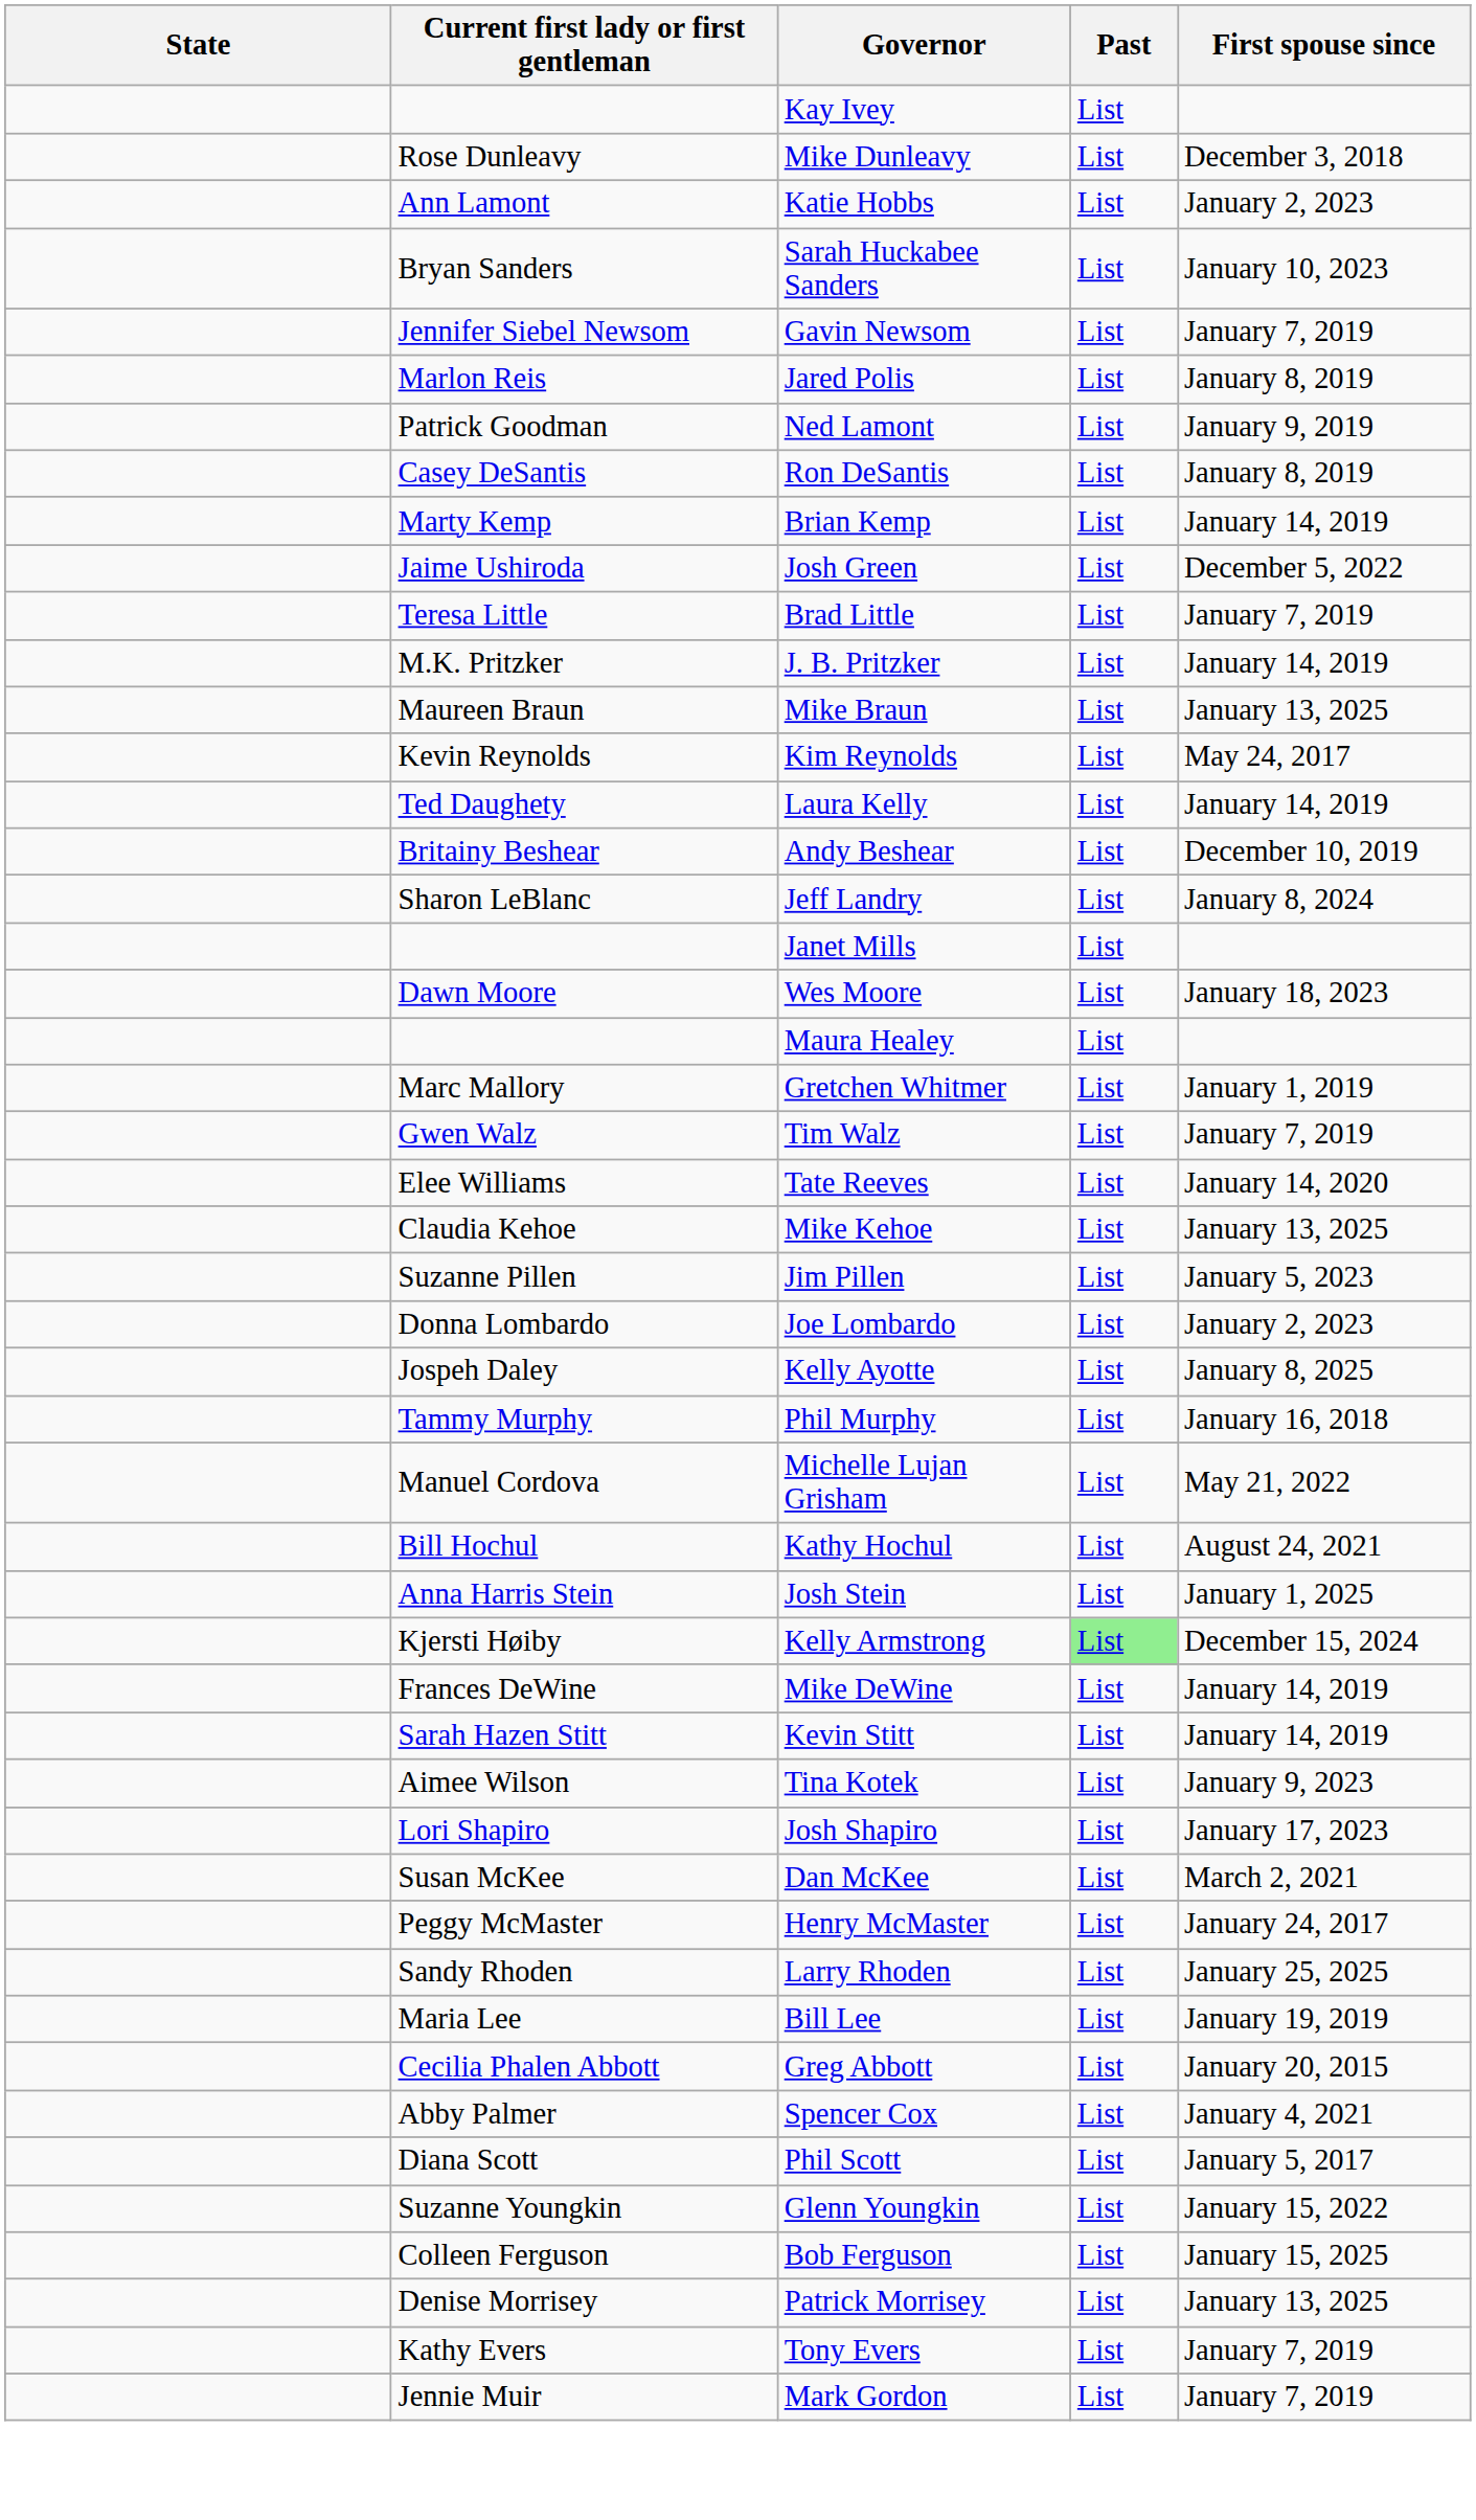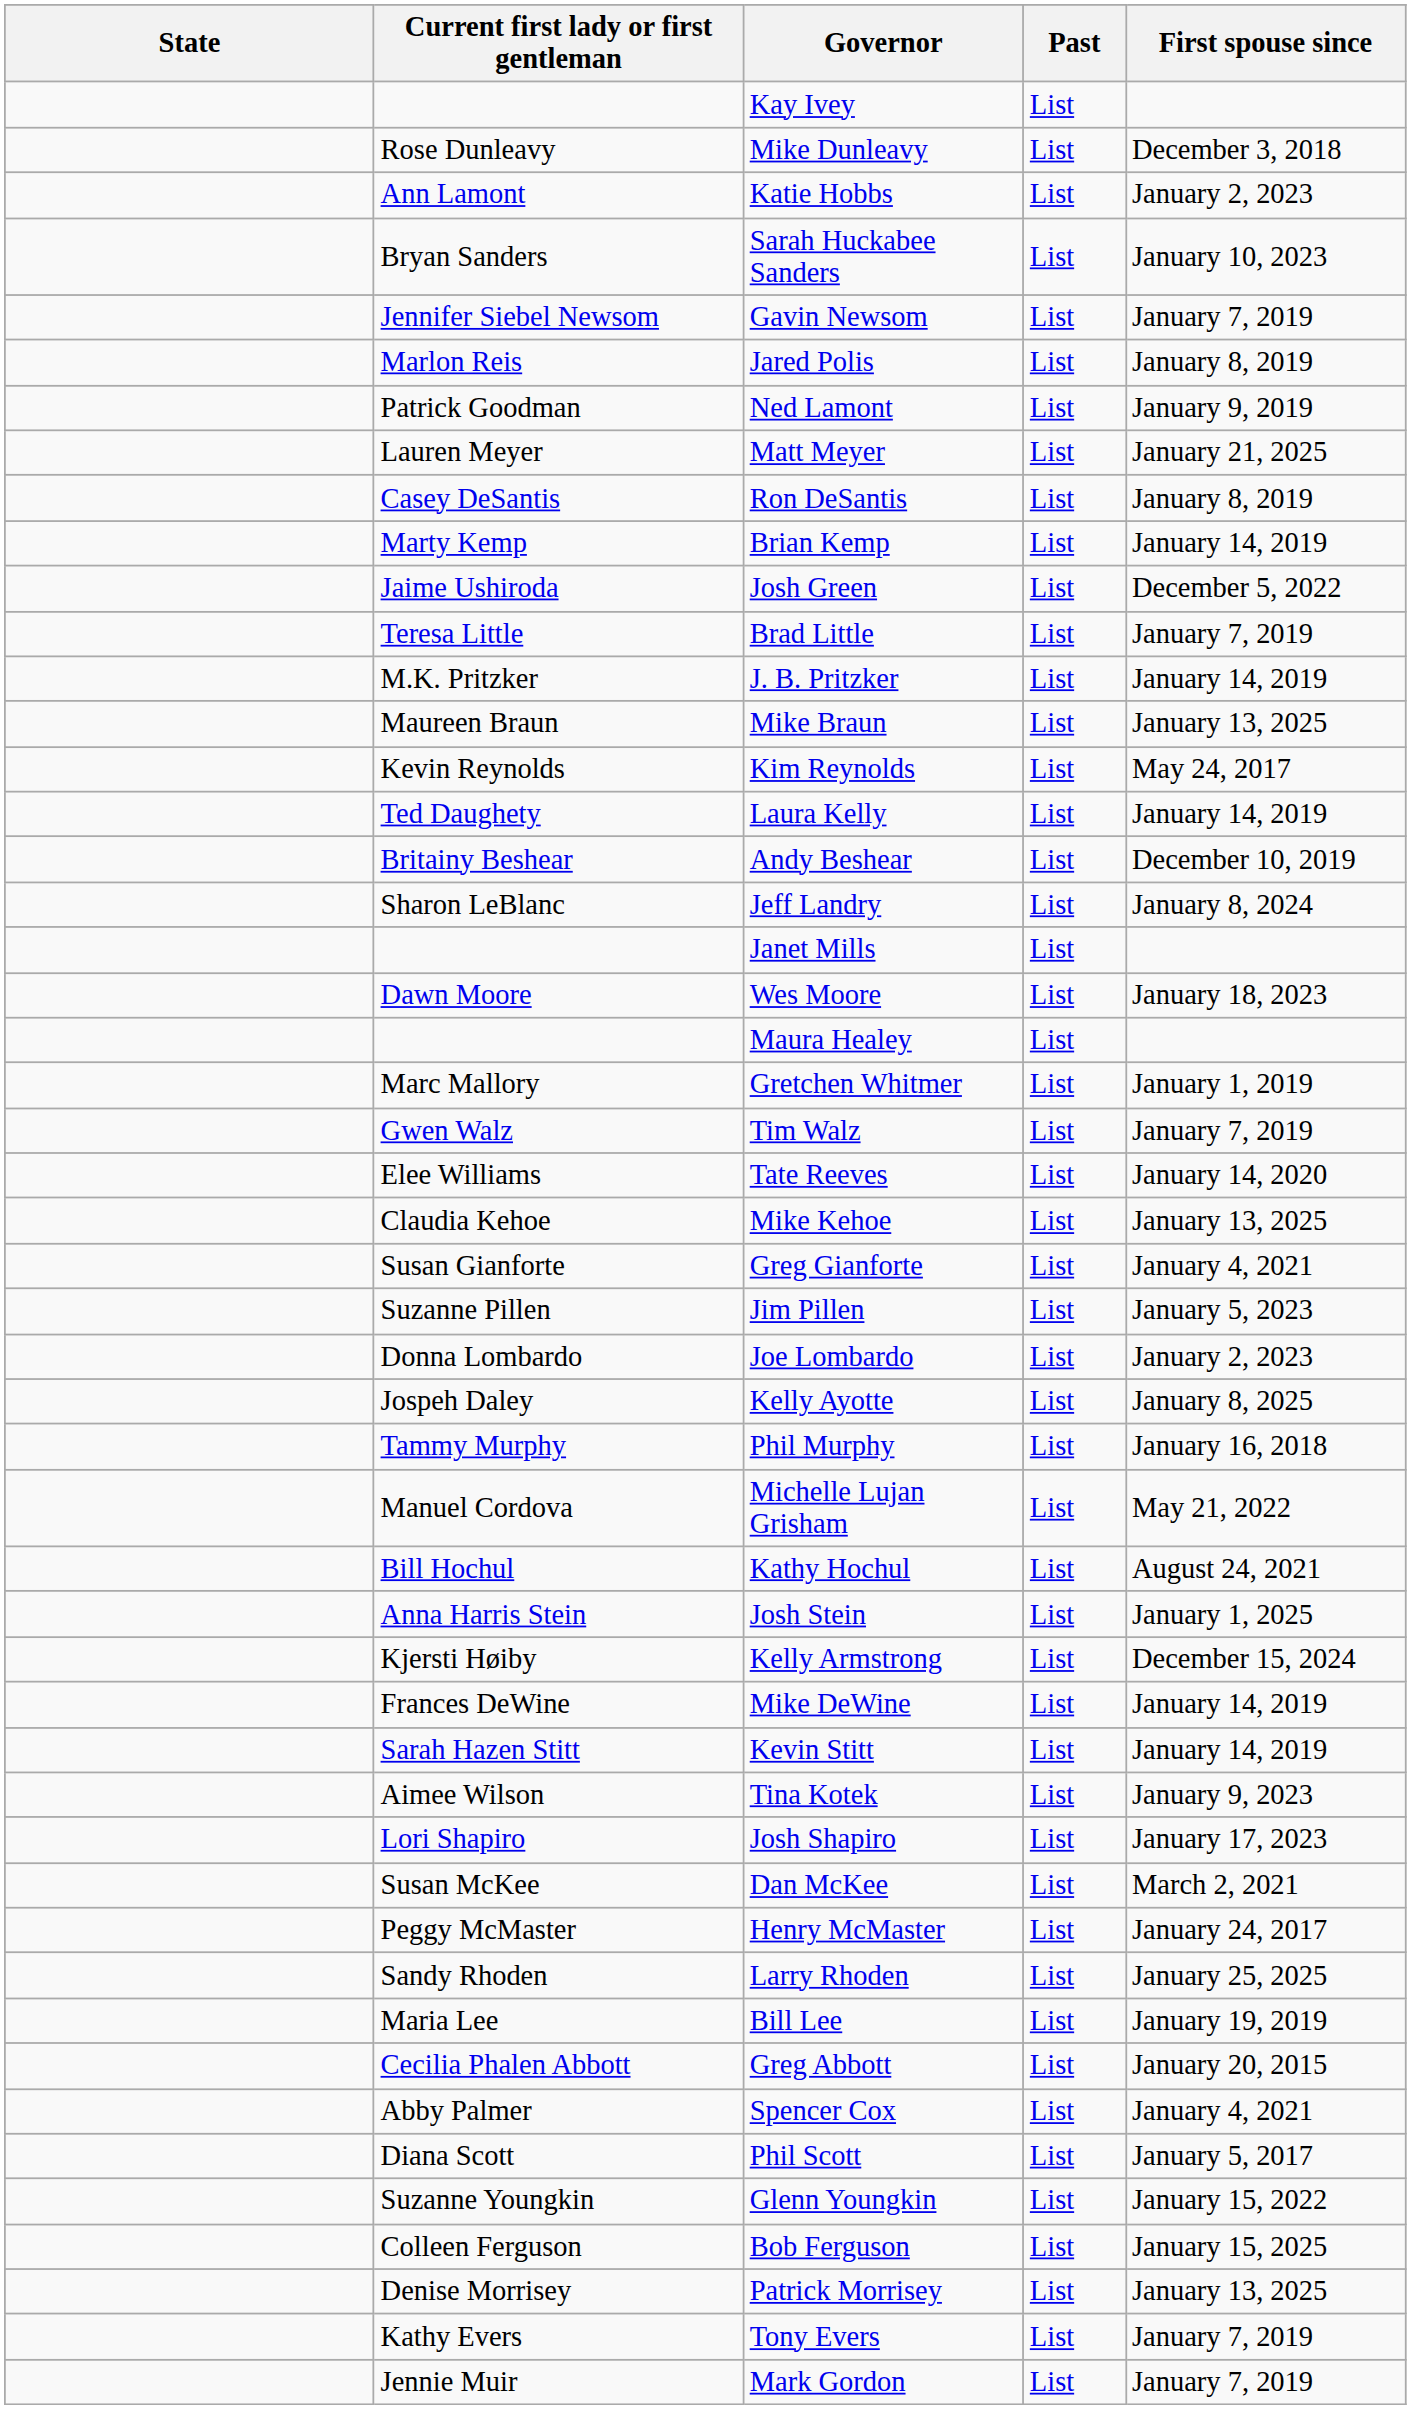 <table class="sortable wikitable">
 <tr>
 <th width="200px">State</th>
 <th width="200px">Current first lady or first gentleman</th>
 <th width="150px">Governor</th>
 <th width="50px">Past</th>
 <th width="150px">First spouse since</th>
 </tr>
 <tr>
 <td></td>
 <td></td>
 <td><a href='#'>Kay Ivey</a></td>
 <td><a href='#'>List</a></td>
 <td></td>
 </tr>
 <tr>
 <td></td>
 <td>Rose Dunleavy</td>
 <td><a href='#'>Mike Dunleavy</a></td>
 <td><a href='#'>List</a></td>
 <td>December 3, 2018</td>
 </tr>
 <tr>
 <td></td>
 <td><a href='#'>Ann Lamont</a></td>
 <td><a href='#'>Katie Hobbs</a></td>
 <td><a href='#'>List</a></td>
 <td>January 2, 2023</td>
 </tr>
 <tr>
 <td></td>
 <td>Bryan Sanders</td>
 <td><a href='#'>Sarah Huckabee Sanders</a></td>
 <td><a href='#'>List</a></td>
 <td>January 10, 2023</td>
 </tr>
 <tr>
 <td></td>
 <td><a href='#'>Jennifer Siebel Newsom</a></td>
 <td><a href='#'>Gavin Newsom</a></td>
 <td><a href='#'>List</a></td>
 <td>January 7, 2019</td>
 </tr>
 <tr>
 <td></td>
 <td><a href='#'>Marlon Reis</a></td>
 <td><a href='#'>Jared Polis</a></td>
 <td><a href='#'>List</a></td>
 <td>January 8, 2019</td>
 </tr>
 <tr>
 <td></td>
 <td>Patrick Goodman</td>
 <td><a href='#'>Ned Lamont</a></td>
 <td><a href='#'>List</a></td>
 <td>January 9, 2019</td>
+</tr>
+<tr>
+<td></td>
+<td>Lauren Meyer</td>
+<td><a href='#'>Matt Meyer</a></td>
+<td><a href='#'>List</a></td>
+<td>January 21, 2025</td>
 </tr>
 <tr>
 <td></td>
 <td><a href='#'>Casey DeSantis</a></td>
 <td><a href='#'>Ron DeSantis</a></td>
 <td><a href='#'>List</a></td>
 <td>January 8, 2019</td>
 </tr>
 <tr>
 <td></td>
 <td><a href='#'>Marty Kemp</a></td>
 <td><a href='#'>Brian Kemp</a></td>
 <td><a href='#'>List</a></td>
 <td>January 14, 2019</td>
 </tr>
 <tr>
 <td></td>
 <td><a href='#'>Jaime Ushiroda</a></td>
 <td><a href='#'>Josh Green</a></td>
 <td><a href='#'>List</a></td>
 <td>December 5, 2022</td>
 </tr>
 <tr>
 <td></td>
 <td><a href='#'>Teresa Little</a></td>
 <td><a href='#'>Brad Little</a></td>
 <td><a href='#'>List</a></td>
 <td>January 7, 2019</td>
 </tr>
 <tr>
 <td></td>
 <td>M.K. Pritzker</td>
 <td><a href='#'>J. B. Pritzker</a></td>
 <td><a href='#'>List</a></td>
 <td>January 14, 2019</td>
 </tr>
 <tr>
 <td></td>
 <td>Maureen Braun</td>
 <td><a href='#'>Mike Braun</a></td>
 <td><a href='#'>List</a></td>
 <td>January 13, 2025</td>
 </tr>
 <tr>
 <td></td>
 <td>Kevin Reynolds</td>
 <td><a href='#'>Kim Reynolds</a></td>
 <td><a href='#'>List</a></td>
 <td>May 24, 2017</td>
 </tr>
 <tr>
 <td></td>
 <td><a href='#'>Ted Daughety</a></td>
 <td><a href='#'>Laura Kelly</a></td>
 <td><a href='#'>List</a></td>
 <td>January 14, 2019</td>
 </tr>
 <tr>
 <td></td>
 <td><a href='#'>Britainy Beshear</a></td>
 <td><a href='#'>Andy Beshear</a></td>
 <td><a href='#'>List</a></td>
 <td>December 10, 2019</td>
 </tr>
 <tr>
 <td></td>
 <td>Sharon LeBlanc</td>
 <td><a href='#'>Jeff Landry</a></td>
 <td><a href='#'>List</a></td>
 <td>January 8, 2024</td>
 </tr>
 <tr>
 <td></td>
 <td></td>
 <td><a href='#'>Janet Mills</a></td>
 <td><a href='#'>List</a></td>
 <td></td>
 </tr>
 <tr>
 <td></td>
 <td><a href='#'>Dawn Moore</a></td>
 <td><a href='#'>Wes Moore</a></td>
 <td><a href='#'>List</a></td>
 <td>January 18, 2023</td>
 </tr>
 <tr>
 <td></td>
 <td></td>
 <td><a href='#'>Maura Healey</a></td>
 <td><a href='#'>List</a></td>
 <td></td>
 </tr>
 <tr>
 <td></td>
 <td>Marc Mallory</td>
 <td><a href='#'>Gretchen Whitmer</a></td>
 <td><a href='#'>List</a></td>
 <td>January 1, 2019</td>
 </tr>
 <tr>
 <td></td>
 <td><a href='#'>Gwen Walz</a></td>
 <td><a href='#'>Tim Walz</a></td>
 <td><a href='#'>List</a></td>
 <td>January 7, 2019</td>
 </tr>
 <tr>
 <td></td>
 <td>Elee Williams</td>
 <td><a href='#'>Tate Reeves</a></td>
 <td><a href='#'>List</a></td>
 <td>January 14, 2020</td>
 </tr>
 <tr>
 <td></td>
 <td>Claudia Kehoe</td>
 <td><a href='#'>Mike Kehoe</a></td>
 <td><a href='#'>List</a></td>
 <td>January 13, 2025</td>
 </tr>
 <tr>
 <td></td>
+<td>Susan Gianforte</td>
+<td><a href='#'>Greg Gianforte</a></td>
+<td><a href='#'>List</a></td>
+<td>January 4, 2021</td>
+</tr>
+<tr>
+<td></td>
 <td>Suzanne Pillen</td>
 <td><a href='#'>Jim Pillen</a></td>
 <td><a href='#'>List</a></td>
 <td>January 5, 2023</td>
 </tr>
 <tr>
 <td></td>
 <td>Donna Lombardo</td>
 <td><a href='#'>Joe Lombardo</a></td>
 <td><a href='#'>List</a></td>
 <td>January 2, 2023</td>
 </tr>
 <tr>
 <td></td>
 <td>Jospeh Daley</td>
 <td><a href='#'>Kelly Ayotte</a></td>
 <td><a href='#'>List</a></td>
 <td>January 8, 2025</td>
 </tr>
 <tr>
 <td></td>
 <td><a href='#'>Tammy Murphy</a></td>
 <td><a href='#'>Phil Murphy</a></td>
 <td><a href='#'>List</a></td>
 <td>January 16, 2018</td>
 </tr>
 <tr>
 <td></td>
 <td>Manuel Cordova</td>
 <td><a href='#'>Michelle Lujan Grisham</a></td>
 <td><a href='#'>List</a></td>
 <td>May 21, 2022</td>
 </tr>
 <tr>
 <td></td>
 <td><a href='#'>Bill Hochul</a></td>
 <td><a href='#'>Kathy Hochul</a></td>
 <td><a href='#'>List</a></td>
 <td>August 24, 2021</td>
 </tr>
 <tr>
 <td></td>
 <td><a href='#'>Anna Harris Stein</a></td>
 <td><a href='#'>Josh Stein</a></td>
 <td><a href='#'>List</a></td>
 <td>January 1, 2025</td>
 </tr>
 <tr>
 <td></td>
 <td>Kjersti Høiby</td>
 <td><a href='#'>Kelly Armstrong</a></td>
-<td style="background: lightgreen;"><a href='#'>List</a></td>
+<td><a href='#'>List</a></td>
 <td>December 15, 2024</td>
 </tr>
 <tr>
 <td></td>
 <td>Frances DeWine</td>
 <td><a href='#'>Mike DeWine</a></td>
 <td><a href='#'>List</a></td>
 <td>January 14, 2019</td>
 </tr>
 <tr>
 <td></td>
 <td><a href='#'>Sarah Hazen Stitt</a></td>
 <td><a href='#'>Kevin Stitt</a></td>
 <td><a href='#'>List</a></td>
 <td>January 14, 2019</td>
 </tr>
 <tr>
 <td></td>
 <td>Aimee Wilson</td>
 <td><a href='#'>Tina Kotek</a></td>
 <td><a href='#'>List</a></td>
 <td>January 9, 2023</td>
 </tr>
 <tr>
 <td></td>
 <td><a href='#'>Lori Shapiro</a></td>
 <td><a href='#'>Josh Shapiro</a></td>
 <td><a href='#'>List</a></td>
 <td>January 17, 2023</td>
 </tr>
 <tr>
 <td></td>
 <td>Susan McKee</td>
 <td><a href='#'>Dan McKee</a></td>
 <td><a href='#'>List</a></td>
 <td>March 2, 2021</td>
 </tr>
 <tr>
 <td></td>
 <td>Peggy McMaster</td>
 <td><a href='#'>Henry McMaster</a></td>
 <td><a href='#'>List</a></td>
 <td>January 24, 2017</td>
 </tr>
 <tr>
 <td></td>
 <td>Sandy Rhoden</td>
 <td><a href='#'>Larry Rhoden</a></td>
 <td><a href='#'>List</a></td>
 <td>January 25, 2025</td>
 </tr>
 <tr>
 <td></td>
 <td>Maria Lee</td>
 <td><a href='#'>Bill Lee</a></td>
 <td><a href='#'>List</a></td>
 <td>January 19, 2019</td>
 </tr>
 <tr>
 <td></td>
 <td><a href='#'>Cecilia Phalen Abbott</a></td>
 <td><a href='#'>Greg Abbott</a></td>
 <td><a href='#'>List</a></td>
 <td>January 20, 2015</td>
 </tr>
 <tr>
 <td></td>
 <td>Abby Palmer</td>
 <td><a href='#'>Spencer Cox</a></td>
 <td><a href='#'>List</a></td>
 <td>January 4, 2021</td>
 </tr>
 <tr>
 <td></td>
 <td>Diana Scott</td>
 <td><a href='#'>Phil Scott</a></td>
 <td><a href='#'>List</a></td>
 <td>January 5, 2017</td>
 </tr>
 <tr>
 <td></td>
 <td>Suzanne Youngkin</td>
 <td><a href='#'>Glenn Youngkin</a></td>
 <td><a href='#'>List</a></td>
 <td>January 15, 2022</td>
 </tr>
 <tr>
 <td></td>
 <td>Colleen Ferguson</td>
 <td><a href='#'>Bob Ferguson</a></td>
 <td><a href='#'>List</a></td>
 <td>January 15, 2025</td>
 </tr>
 <tr>
 <td></td>
 <td>Denise Morrisey</td>
 <td><a href='#'>Patrick Morrisey</a></td>
 <td><a href='#'>List</a></td>
 <td>January 13, 2025</td>
 </tr>
 <tr>
 <td></td>
 <td>Kathy Evers</td>
 <td><a href='#'>Tony Evers</a></td>
 <td><a href='#'>List</a></td>
 <td>January 7, 2019</td>
 </tr>
 <tr>
 <td></td>
 <td>Jennie Muir</td>
 <td><a href='#'>Mark Gordon</a></td>
 <td><a href='#'>List</a></td>
 <td>January 7, 2019</td>
 </tr>
 </table>
